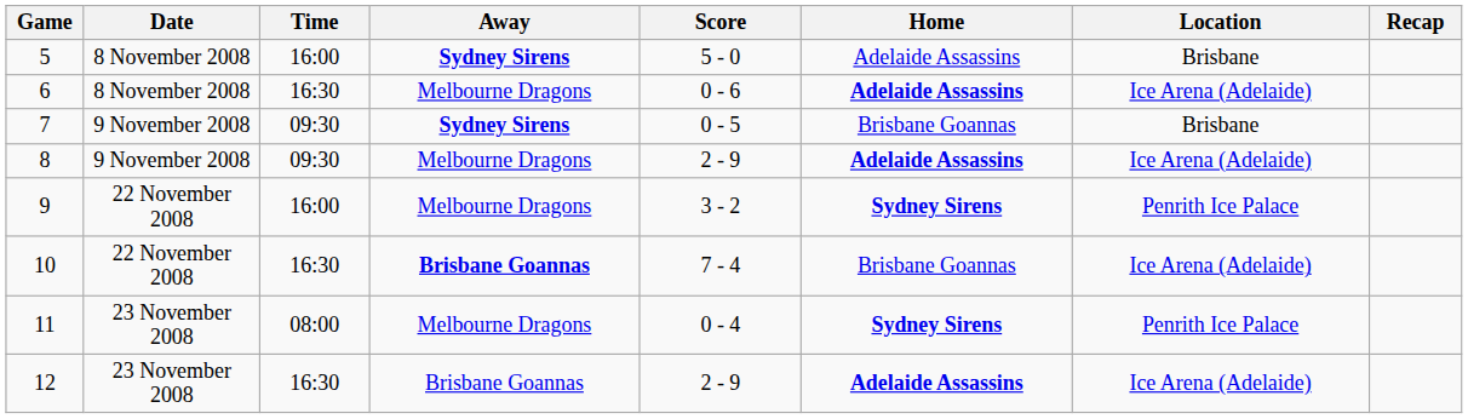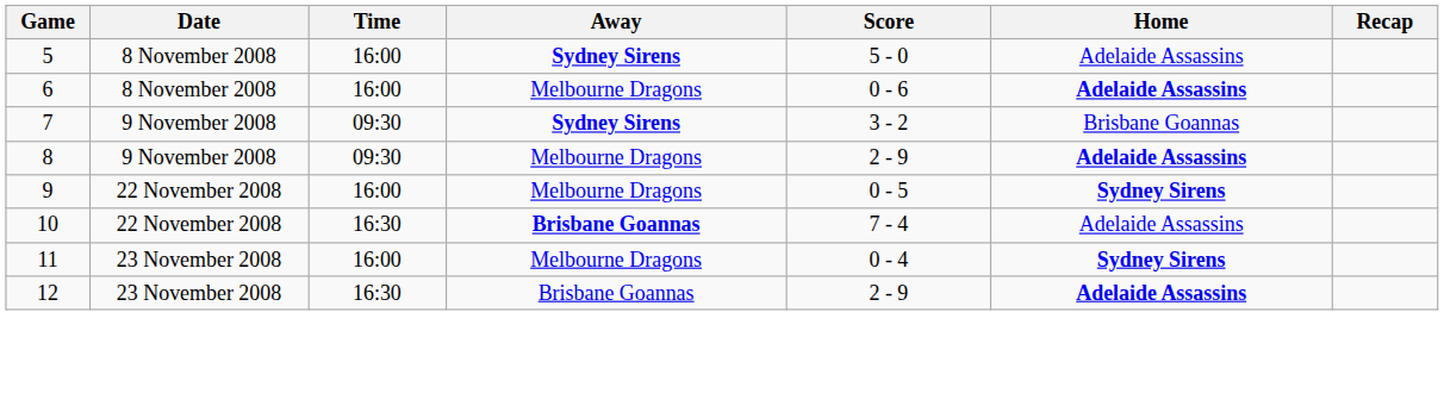 <table class="wikitable" width="85%" style="margin: 1em auto 1em auto">
 <tr>
 <th width="1%">Game</th>
 <th width="6%">Date</th>
 <th width="4%">Time</th>
 <th width="10%">Away</th>
 <th width="6%">Score</th>
 <th width="10%">Home</th>
-<th width="11%">Location</th>
 <th width="2%">Recap</th>
 </tr>
 <tr align="center">
 <td>5</td>
 <td>8 November 2008</td>
 <td>16:00</td>
 <td><strong><a href='#'>Sydney Sirens</a></strong></td>
 <td>5 - 0</td>
 <td><a href='#'>Adelaide Assassins</a></td>
-<td>Brisbane</td>
 <td> </td>
 </tr>
 <tr align="center">
 <td>6</td>
 <td>8 November 2008</td>
-<td>16:30</td>
+<td>16:00</td>
 <td><a href='#'>Melbourne Dragons</a></td>
 <td>0 - 6</td>
 <td><strong><a href='#'>Adelaide Assassins</a></strong></td>
-<td><a href='#'>Ice Arena (Adelaide)</a></td>
 <td> </td>
 </tr>
 <tr align="center">
 <td>7</td>
 <td>9 November 2008</td>
 <td>09:30</td>
 <td><strong><a href='#'>Sydney Sirens</a></strong></td>
-<td>0 - 5</td>
+<td>3 - 2</td>
 <td><a href='#'>Brisbane Goannas</a></td>
-<td>Brisbane</td>
 <td> </td>
 </tr>
 <tr align="center">
 <td>8</td>
 <td>9 November 2008</td>
 <td>09:30</td>
 <td><a href='#'>Melbourne Dragons</a></td>
 <td>2 - 9</td>
 <td><strong><a href='#'>Adelaide Assassins</a></strong></td>
-<td><a href='#'>Ice Arena (Adelaide)</a></td>
 <td> </td>
 </tr>
 <tr align="center">
 <td>9</td>
 <td>22 November 2008</td>
 <td>16:00</td>
 <td><a href='#'>Melbourne Dragons</a></td>
-<td>3 - 2</td>
+<td>0 - 5</td>
 <td><strong><a href='#'>Sydney Sirens</a></strong></td>
-<td><a href='#'>Penrith Ice Palace</a></td>
 <td> </td>
 </tr>
 <tr align="center">
 <td>10</td>
 <td>22 November 2008</td>
 <td>16:30</td>
 <td><strong><a href='#'>Brisbane Goannas</a></strong></td>
 <td>7 - 4</td>
-<td><a href='#'>Brisbane Goannas</a></td>
-<td><a href='#'>Ice Arena (Adelaide)</a></td>
+<td><a href='#'>Adelaide Assassins</a></td>
 <td> </td>
 </tr>
 <tr align="center">
 <td>11</td>
 <td>23 November 2008</td>
-<td>08:00</td>
+<td>16:00</td>
 <td><a href='#'>Melbourne Dragons</a></td>
 <td>0 - 4</td>
 <td><strong><a href='#'>Sydney Sirens</a></strong></td>
-<td><a href='#'>Penrith Ice Palace</a></td>
 <td> </td>
 </tr>
 <tr align="center">
 <td>12</td>
 <td>23 November 2008</td>
 <td>16:30</td>
 <td><a href='#'>Brisbane Goannas</a></td>
 <td>2 - 9</td>
 <td><strong><a href='#'>Adelaide Assassins</a></strong></td>
-<td><a href='#'>Ice Arena (Adelaide)</a></td>
 <td> </td>
 </tr>
 </table>
